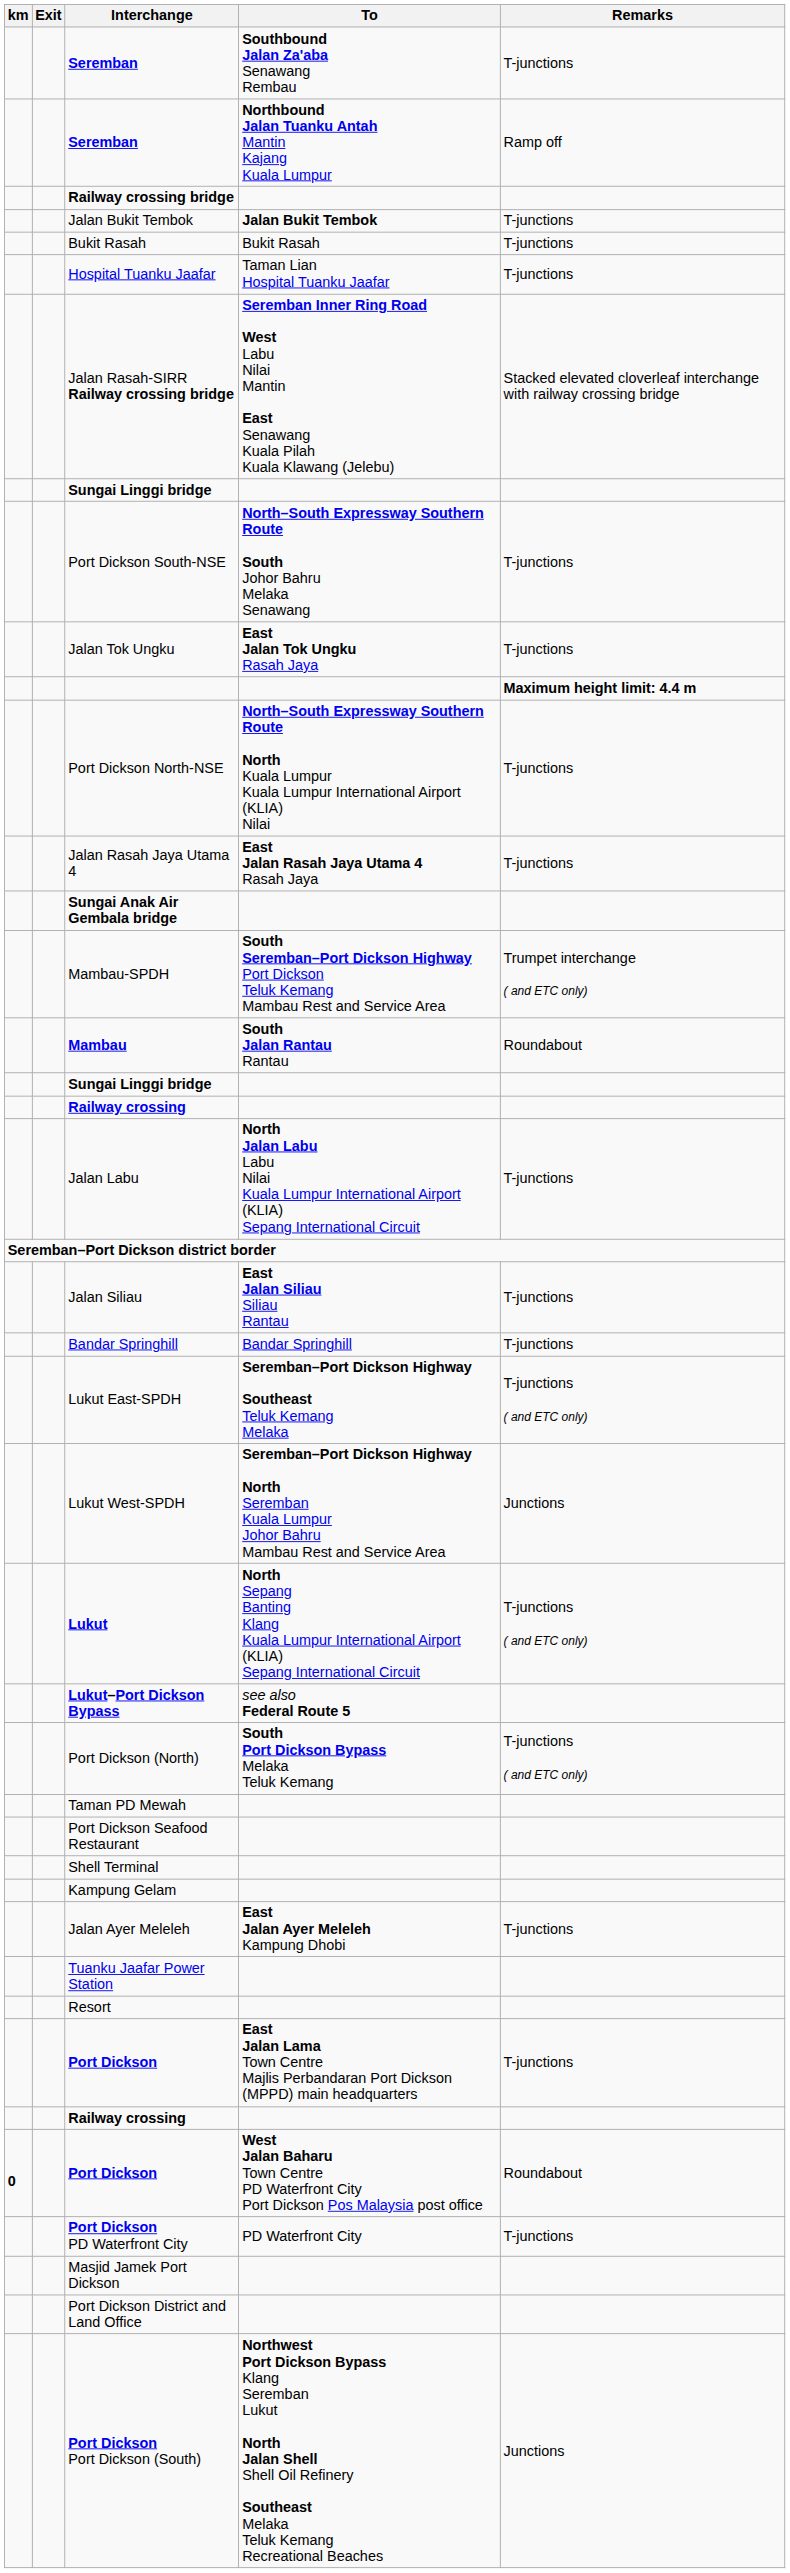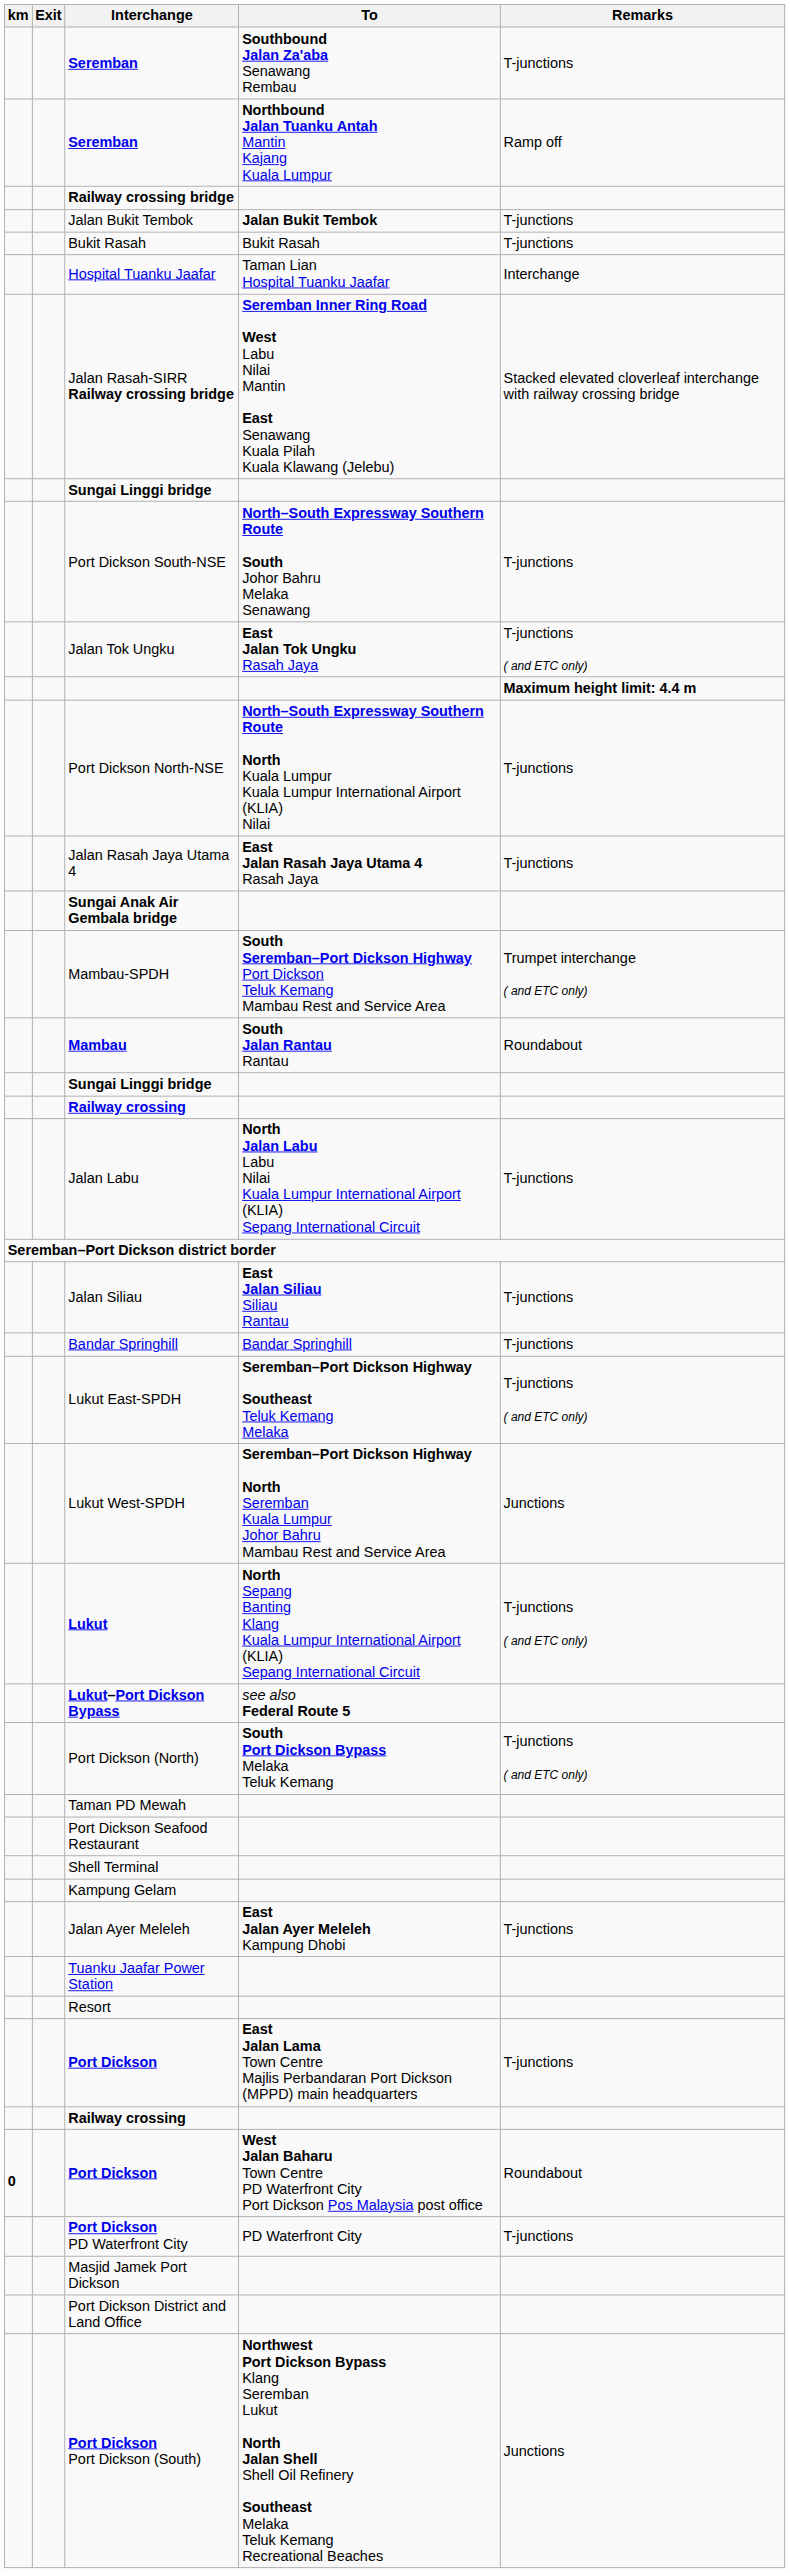 <table class="wikitable">
 <tr>
 <th>km</th>
 <th>Exit</th>
 <th>Interchange</th>
 <th>To</th>
 <th>Remarks</th>
 </tr>
 <tr>
 <td></td>
 <td></td>
 <td><strong><a href='#'>Seremban</a></strong></td>
 <td><strong>Southbound</strong><br> <strong><a href='#'>Jalan Za'aba</a></strong><br>Senawang<br>Rembau</td>
 <td>T-junctions</td>
 </tr>
 <tr>
 <td></td>
 <td></td>
 <td><strong><a href='#'>Seremban</a></strong></td>
 <td><strong>Northbound</strong><br> <strong><a href='#'>Jalan Tuanku Antah</a></strong><br><a href='#'>Mantin</a><br><a href='#'>Kajang</a><br><a href='#'>Kuala Lumpur</a></td>
 <td>Ramp off</td>
 </tr>
 <tr>
 <td></td>
 <td></td>
 <td><strong>Railway crossing bridge</strong></td>
 <td></td>
 <td></td>
 </tr>
 <tr>
 <td></td>
 <td></td>
 <td>Jalan Bukit Tembok</td>
 <td><strong>Jalan Bukit Tembok</strong></td>
 <td>T-junctions</td>
 </tr>
 <tr>
 <td></td>
 <td></td>
 <td>Bukit Rasah</td>
 <td>Bukit Rasah</td>
 <td>T-junctions</td>
 </tr>
 <tr>
 <td></td>
 <td></td>
 <td><a href='#'>Hospital Tuanku Jaafar</a></td>
 <td>Taman Lian<br><a href='#'>Hospital Tuanku Jaafar</a> </td>
-<td>T-junctions</td>
+<td>Interchange</td>
 </tr>
 <tr>
 <td></td>
 <td></td>
 <td>Jalan Rasah-SIRR<br><strong>Railway crossing bridge</strong></td>
 <td><strong><a href='#'>Seremban Inner Ring Road</a></strong><br><br><strong>West</strong><br> Labu<br> Nilai<br> Mantin<br><br><strong>East</strong><br> Senawang<br> Kuala Pilah<br> Kuala Klawang (Jelebu)</td>
 <td>Stacked elevated cloverleaf interchange with railway crossing bridge</td>
 </tr>
 <tr>
 <td></td>
 <td></td>
 <td><strong>Sungai Linggi bridge</strong></td>
 <td></td>
 <td></td>
 </tr>
 <tr>
 <td></td>
 <td></td>
 <td>Port Dickson South-NSE</td>
 <td>  <strong><a href='#'>North–South Expressway Southern Route</a></strong><br><br><strong>South</strong><br>  Johor Bahru<br>  Melaka<br>  Senawang</td>
 <td>T-junctions</td>
 </tr>
 <tr>
 <td></td>
 <td></td>
 <td>Jalan Tok Ungku</td>
 <td><strong>East</strong><br><strong>Jalan Tok Ungku</strong><br><a href='#'>Rasah Jaya</a></td>
-<td>T-junctions</td>
+<td>T-junctions<br><br><small><em>( and  ETC only)</em></small></td>
 </tr>
 <tr>
 <td></td>
 <td></td>
 <td></td>
 <td></td>
 <td><strong>Maximum height limit: 4.4 m</strong></td>
 </tr>
 <tr>
 <td></td>
 <td></td>
 <td>Port Dickson North-NSE</td>
 <td>  <strong><a href='#'>North–South Expressway Southern Route</a></strong><br><br><strong>North</strong><br>  Kuala Lumpur<br>  Kuala Lumpur International Airport (KLIA) <br>  Nilai</td>
 <td>T-junctions</td>
 </tr>
 <tr>
 <td></td>
 <td></td>
 <td>Jalan Rasah Jaya Utama 4</td>
 <td><strong>East</strong><br><strong>Jalan Rasah Jaya Utama 4</strong><br>Rasah Jaya</td>
 <td>T-junctions</td>
 </tr>
 <tr>
 <td></td>
 <td></td>
 <td><strong>Sungai Anak Air Gembala bridge</strong></td>
 <td></td>
 <td></td>
 </tr>
 <tr>
 <td></td>
 <td></td>
 <td>Mambau-SPDH</td>
 <td><strong>South</strong><br> <strong><a href='#'>Seremban–Port Dickson Highway</a></strong><br> <a href='#'>Port Dickson</a><br> <a href='#'>Teluk Kemang</a><br> Mambau Rest and Service Area</td>
 <td>Trumpet interchange<br><br><small><em>( and  ETC only)</em></small></td>
 </tr>
 <tr>
 <td></td>
 <td></td>
 <td><strong><a href='#'>Mambau</a></strong></td>
 <td><strong>South</strong><br> <strong><a href='#'>Jalan Rantau</a></strong><br>Rantau</td>
 <td>Roundabout</td>
 </tr>
 <tr>
 <td></td>
 <td></td>
 <td><strong>Sungai Linggi bridge</strong></td>
 <td></td>
 <td></td>
 </tr>
 <tr>
 <td></td>
 <td></td>
 <td><strong><a href='#'>Railway crossing</a></strong></td>
 <td></td>
 <td></td>
 </tr>
 <tr>
 <td></td>
 <td></td>
 <td>Jalan Labu</td>
 <td><strong>North</strong><br> <strong><a href='#'>Jalan Labu</a></strong><br> Labu<br> Nilai<br> <a href='#'>Kuala Lumpur International Airport</a> (KLIA) <br> <a href='#'>Sepang International Circuit</a></td>
 <td>T-junctions</td>
 </tr>
 <tr>
 <td style="width:600px" colspan="6" style="text-align:center; background:blue;"><strong><span>Seremban–Port Dickson district border</span></strong></td>
 </tr>
 <tr>
 <td></td>
 <td></td>
 <td>Jalan Siliau</td>
 <td><strong>East</strong><br> <strong><a href='#'>Jalan Siliau</a></strong><br><a href='#'>Siliau</a><br><a href='#'>Rantau</a></td>
 <td>T-junctions</td>
 </tr>
 <tr>
 <td></td>
 <td></td>
 <td><a href='#'>Bandar Springhill</a></td>
 <td><a href='#'>Bandar Springhill</a></td>
 <td>T-junctions</td>
 </tr>
 <tr>
 <td></td>
 <td></td>
 <td>Lukut East-SPDH</td>
 <td> <strong>Seremban–Port Dickson Highway</strong><br><br><strong>Southeast</strong><br> <a href='#'>Teluk Kemang</a><br> <a href='#'>Melaka</a></td>
 <td>T-junctions<br><br><small><em>( and  ETC only)</em></small></td>
 </tr>
 <tr>
 <td></td>
 <td></td>
 <td>Lukut West-SPDH</td>
 <td> <strong>Seremban–Port Dickson Highway</strong><br><br><strong>North</strong><br> <a href='#'>Seremban</a><br>  <a href='#'>Kuala Lumpur</a><br>  <a href='#'>Johor Bahru</a><br> Mambau Rest and Service Area</td>
 <td>Junctions</td>
 </tr>
 <tr>
 <td></td>
 <td></td>
 <td><strong><a href='#'>Lukut</a></strong></td>
 <td><strong>North</strong><br> <a href='#'>Sepang</a><br> <a href='#'>Banting</a><br> <a href='#'>Klang</a><br> <a href='#'>Kuala Lumpur International Airport</a> (KLIA) <br> <a href='#'>Sepang International Circuit</a></td>
 <td>T-junctions<br><br><small><em>( and  ETC only)</em></small></td>
 </tr>
 <tr>
 <td></td>
 <td></td>
 <td><strong><a href='#'>Lukut</a>–<a href='#'>Port Dickson Bypass</a></strong></td>
 <td><em>see also</em><br> <strong>Federal Route 5</strong></td>
 <td></td>
 </tr>
 <tr>
 <td></td>
 <td></td>
 <td>Port Dickson (North)</td>
 <td><strong>South</strong><br> <strong><a href='#'>Port Dickson Bypass</a></strong><br>Melaka<br>Teluk Kemang</td>
 <td>T-junctions<br><br><small><em>( and  ETC only)</em></small></td>
 </tr>
 <tr>
 <td></td>
 <td></td>
 <td>Taman PD Mewah</td>
 <td></td>
 <td></td>
 </tr>
 <tr>
 <td></td>
 <td></td>
 <td>Port Dickson Seafood Restaurant</td>
 <td></td>
 <td></td>
 </tr>
 <tr>
 <td></td>
 <td></td>
 <td>Shell Terminal</td>
 <td></td>
 <td></td>
 </tr>
 <tr>
 <td></td>
 <td></td>
 <td>Kampung Gelam</td>
 <td></td>
 <td></td>
 </tr>
 <tr>
 <td></td>
 <td></td>
 <td>Jalan Ayer Meleleh</td>
 <td><strong>East</strong><br><strong>Jalan Ayer Meleleh</strong><br>Kampung Dhobi</td>
 <td>T-junctions</td>
 </tr>
 <tr>
 <td></td>
 <td></td>
 <td><a href='#'>Tuanku Jaafar Power Station</a></td>
 <td></td>
 <td></td>
 </tr>
 <tr>
 <td></td>
 <td></td>
 <td>Resort</td>
 <td></td>
 <td></td>
 </tr>
 <tr>
 <td></td>
 <td></td>
 <td><strong><a href='#'>Port Dickson</a></strong></td>
 <td><strong>East</strong><br><strong>Jalan Lama</strong><br>Town Centre<br>Majlis Perbandaran Port Dickson (MPPD) main headquarters</td>
 <td>T-junctions</td>
 </tr>
 <tr>
 <td></td>
 <td></td>
 <td><strong>Railway crossing</strong></td>
 <td></td>
 <td></td>
 </tr>
 <tr>
 <td><br><strong>0</strong></td>
 <td></td>
 <td><strong><a href='#'>Port Dickson</a></strong></td>
 <td><strong>West</strong><br><strong>Jalan Baharu</strong><br>Town Centre<br>PD Waterfront City<br>Port Dickson <a href='#'>Pos Malaysia</a> post office</td>
 <td>Roundabout</td>
 </tr>
 <tr>
 <td></td>
 <td></td>
 <td><strong><a href='#'>Port Dickson</a></strong><br>PD Waterfront City</td>
 <td>PD Waterfront City</td>
 <td>T-junctions</td>
 </tr>
 <tr>
 <td></td>
 <td></td>
 <td> Masjid Jamek Port Dickson</td>
 <td></td>
 <td></td>
 </tr>
 <tr>
 <td></td>
 <td></td>
 <td>Port Dickson District and Land Office</td>
 <td></td>
 <td></td>
 </tr>
 <tr>
 <td></td>
 <td></td>
 <td><strong><a href='#'>Port Dickson</a></strong><br>Port Dickson (South)</td>
 <td><strong>Northwest</strong><br> <strong>Port Dickson Bypass</strong><br> Klang<br> Seremban<br>  Lukut<br><br><strong>North</strong><br><strong>Jalan Shell </strong><br>Shell Oil Refinery<br><br><strong>Southeast</strong><br> Melaka<br> Teluk Kemang<br>Recreational Beaches </td>
 <td>Junctions</td>
 </tr>
 </table>
